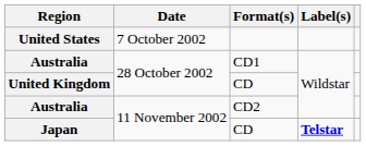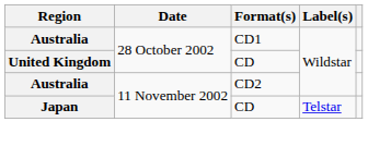 <table class="wikitable plainrowheaders">
 <tr>
 <th scope="col">Region</th>
 <th scope="col">Date</th>
 <th scope="col">Format(s)</th>
 <th scope="col">Label(s)</th>
 <th scope="col"></th>
-</tr>
-<tr>
-<th scope="row">United States</th>
-<td>7 October 2002</td>
-<td></td>
-<td></td>
-<td align="center"></td>
 </tr>
 <tr>
 <th scope="row">Australia</th>
 <td rowspan="2">28 October 2002</td>
 <td>CD1</td>
 <td rowspan="3">Wildstar</td>
 <td align="center"></td>
 </tr>
 <tr>
 <th scope="row">United Kingdom</th>
 <td>CD</td>
 <td align="center"></td>
 </tr>
 <tr>
 <th scope="row">Australia</th>
 <td rowspan="2">11 November 2002</td>
 <td>CD2</td>
 <td align="center"></td>
 </tr>
 <tr>
 <th scope="row">Japan</th>
 <td>CD</td>
-<td><strong><a href='#'>Telstar</a></strong></td>
+<td><a href='#'>Telstar</a></td>
 <td align="center"></td>
 </tr>
 </table>
